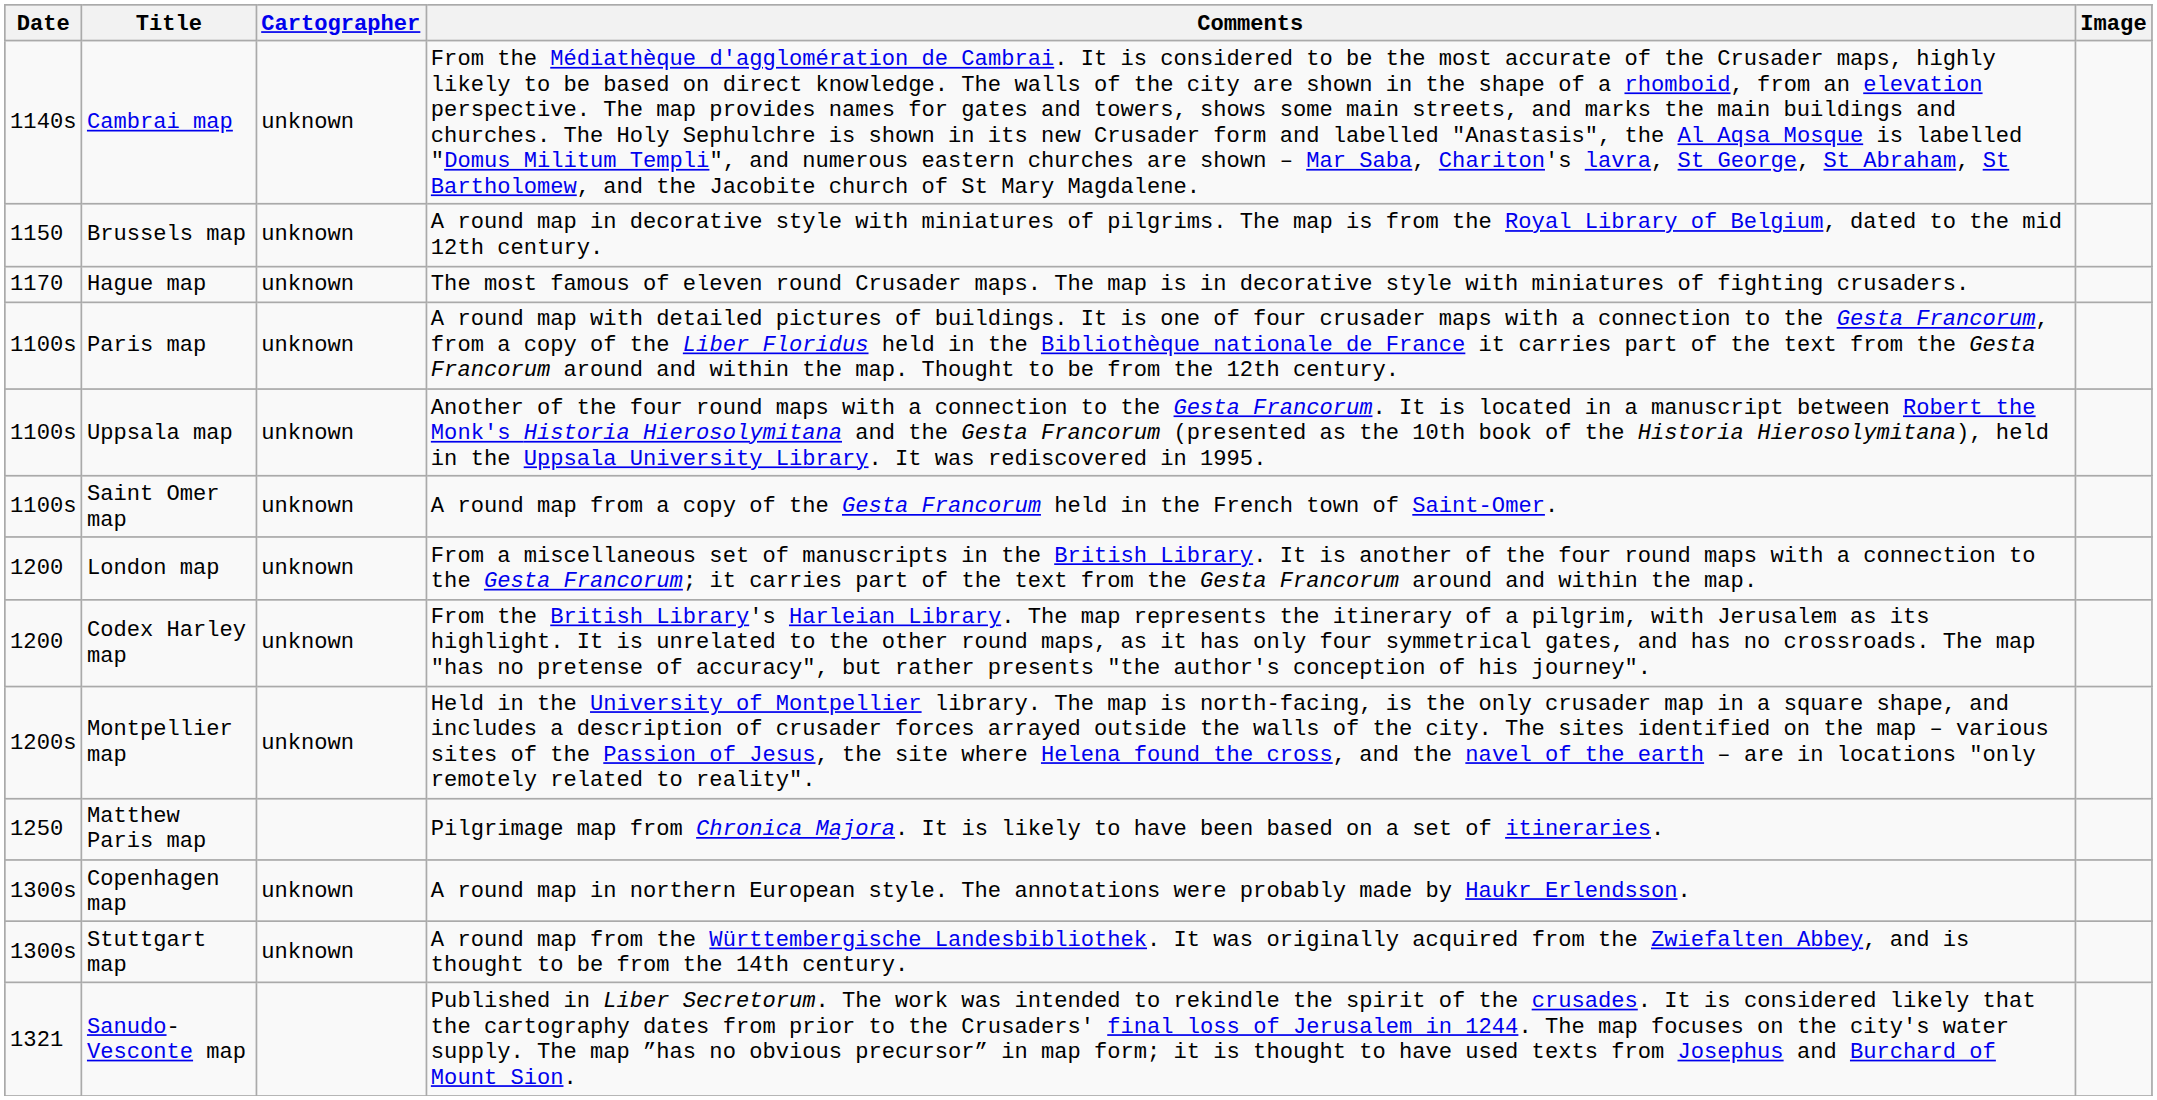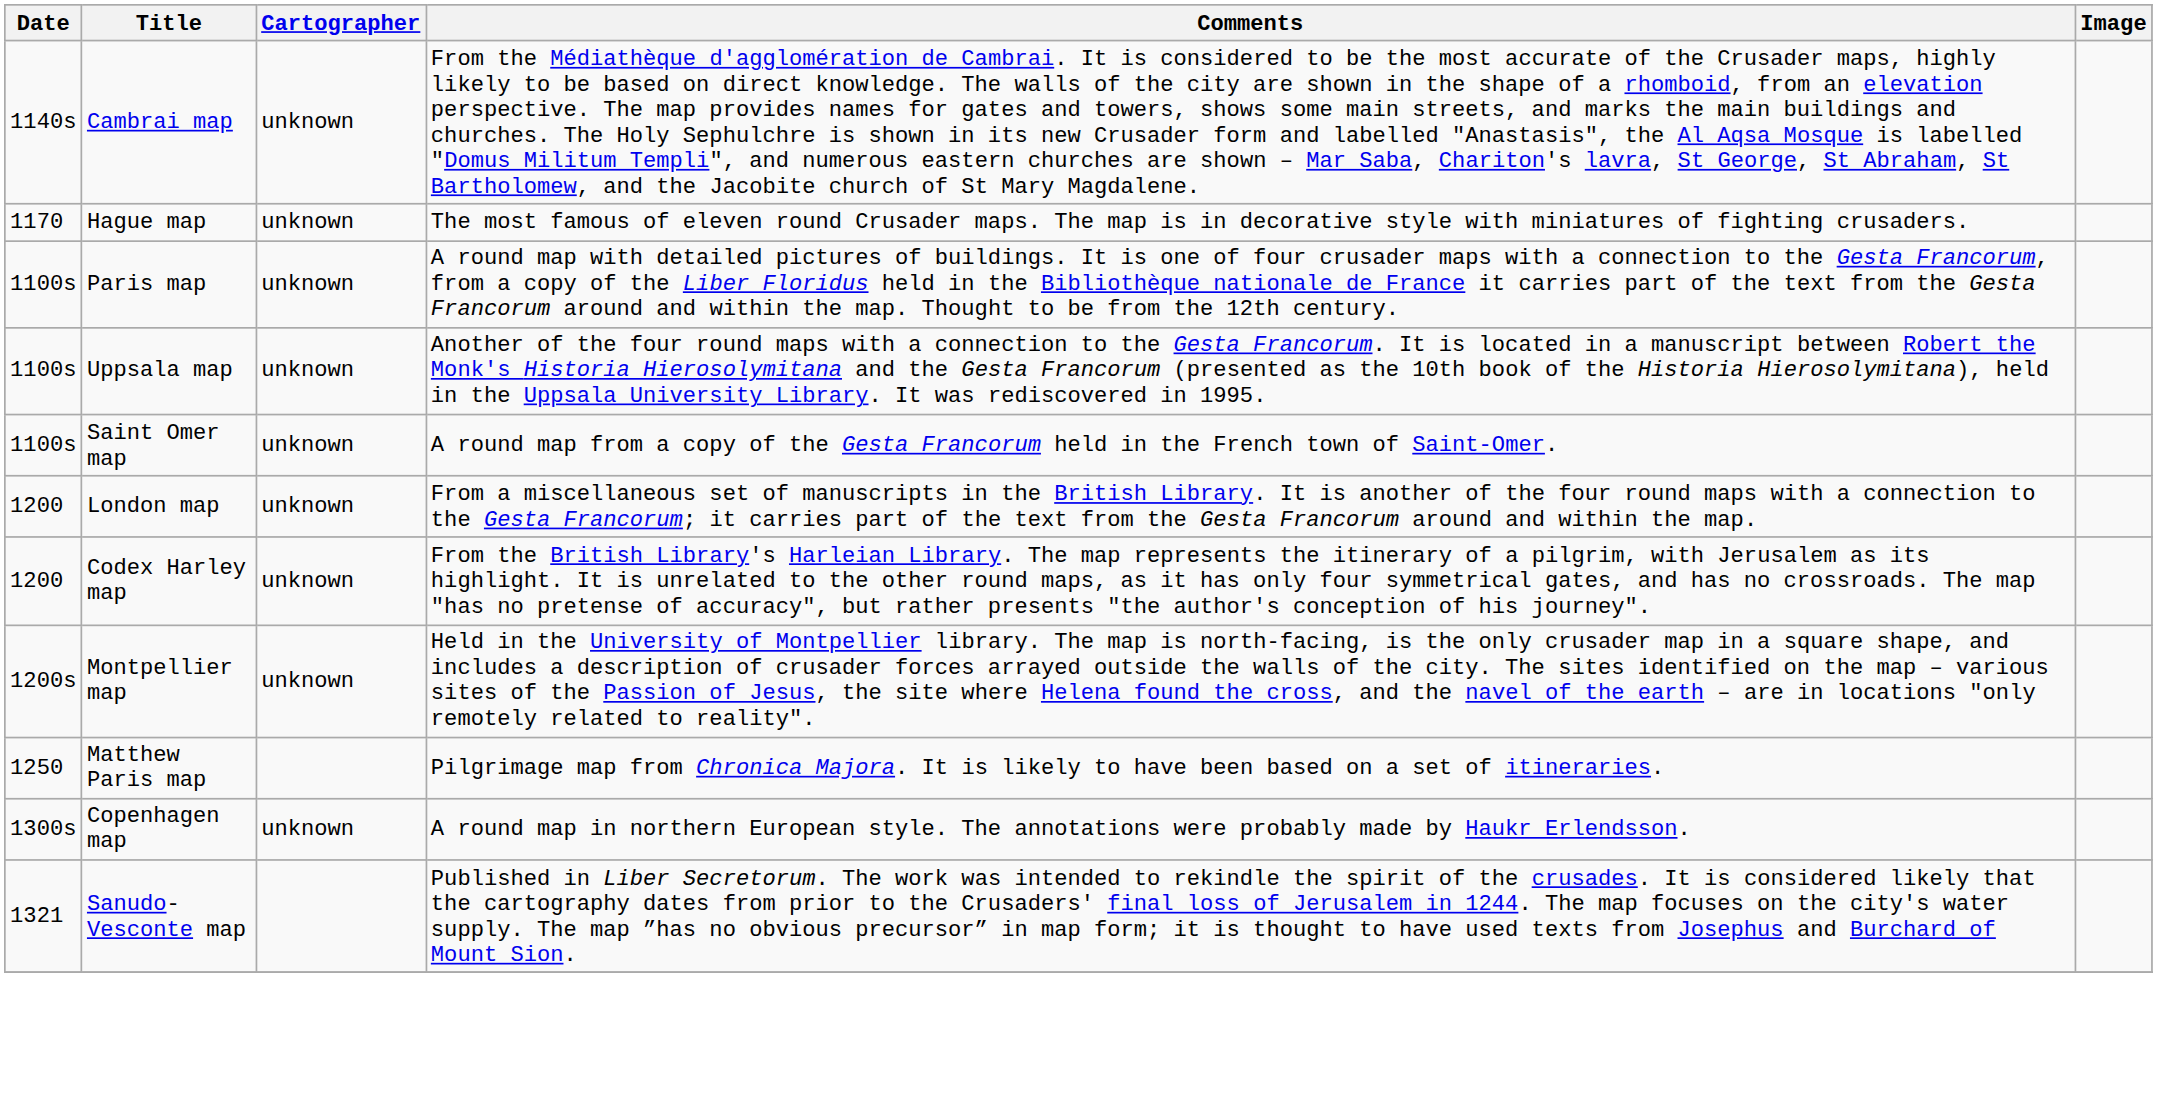 <table class="wikitable sortable" border="1" width="100%">
 <tr>
 <th scope="col">Date</th>
 <th scope="col">Title</th>
 <th scope="col"><a href='#'>Cartographer</a></th>
 <th scope="col">Comments</th>
 <th scope="col" class=unsortable>Image</th>
 </tr>
 <tr>
 <td>1140s</td>
 <td><a href='#'>Cambrai map</a></td>
 <td>unknown</td>
 <td>From the <a href='#'>Médiathèque d'agglomération de Cambrai</a>. It is considered to be the most accurate of the Crusader maps, highly likely to be based on direct knowledge. The walls of the city are shown in the shape of a <a href='#'>rhomboid</a>, from an <a href='#'>elevation</a> perspective. The map provides names for gates and towers, shows some main streets, and marks the main buildings and churches. The Holy Sephulchre is shown in its new Crusader form and labelled "Anastasis", the <a href='#'>Al Aqsa Mosque</a> is labelled "<a href='#'>Domus Militum Templi</a>", and numerous eastern churches are shown – <a href='#'>Mar Saba</a>, <a href='#'>Chariton</a>'s <a href='#'>lavra</a>, <a href='#'>St George</a>, <a href='#'>St Abraham</a>, <a href='#'>St Bartholomew</a>, and the Jacobite church of St Mary Magdalene.</td>
-<td></td>
-</tr>
-<tr>
-<td> 1150</td>
-<td>Brussels map</td>
-<td>unknown</td>
-<td>A round map in decorative style with miniatures of pilgrims. The map is from the <a href='#'>Royal Library of Belgium</a>, dated to the mid 12th century.</td>
 <td></td>
 </tr>
 <tr>
 <td> 1170</td>
 <td>Hague map</td>
 <td>unknown</td>
 <td>The most famous of eleven round Crusader maps. The map is in decorative style with miniatures of fighting crusaders.</td>
 <td></td>
 </tr>
 <tr>
 <td>1100s</td>
 <td>Paris map</td>
 <td>unknown</td>
 <td>A round map with detailed pictures of buildings. It is one of four crusader maps with a connection to the <em><a href='#'>Gesta Francorum</a></em>, from a copy of the <em><a href='#'>Liber Floridus</a></em> held in the <a href='#'>Bibliothèque nationale de France</a> it carries part of the text from the <em>Gesta Francorum</em> around and within the map. Thought to be from the 12th century.</td>
 <td></td>
 </tr>
 <tr>
 <td>1100s</td>
 <td>Uppsala map</td>
 <td>unknown</td>
 <td>Another of the four round maps with a connection to the <em><a href='#'>Gesta Francorum</a></em>. It is located in a manuscript between <a href='#'>Robert the Monk's <em>Historia Hierosolymitana</em></a> and the <em>Gesta Francorum</em> (presented as the 10th book of the <em>Historia Hierosolymitana</em>), held in the <a href='#'>Uppsala University Library</a>. It was rediscovered in 1995.</td>
 <td></td>
 </tr>
 <tr>
 <td>1100s</td>
 <td>Saint Omer map</td>
 <td>unknown</td>
 <td>A round map from a copy of the <em><a href='#'>Gesta Francorum</a></em> held in the French town of <a href='#'>Saint-Omer</a>.</td>
 <td></td>
 </tr>
 <tr>
 <td> 1200</td>
 <td>London map</td>
 <td>unknown</td>
 <td>From a miscellaneous set of manuscripts in the <a href='#'>British Library</a>. It is another of the four round maps with a connection to the <em><a href='#'>Gesta Francorum</a></em>; it carries part of the text from the <em>Gesta Francorum</em> around and within the map.</td>
 <td></td>
 </tr>
 <tr>
 <td> 1200</td>
 <td>Codex Harley map</td>
 <td>unknown</td>
 <td>From the <a href='#'>British Library</a>'s <a href='#'>Harleian Library</a>. The map represents the itinerary of a pilgrim, with Jerusalem as its highlight. It is unrelated to the other round maps, as it has only four symmetrical gates, and has no crossroads. The map "has no pretense of accuracy", but rather presents "the author's conception of his journey".</td>
 <td></td>
 </tr>
 <tr>
 <td> 1200s</td>
 <td>Montpellier map</td>
 <td>unknown</td>
 <td>Held in the <a href='#'>University of Montpellier</a> library. The map is north-facing, is the only crusader map in a square shape, and includes a description of crusader forces arrayed outside the walls of the city. The sites identified on the map – various sites of the <a href='#'>Passion of Jesus</a>, the site where <a href='#'>Helena found the cross</a>, and the <a href='#'>navel of the earth</a> – are in locations "only remotely related to reality".</td>
 <td></td>
 </tr>
 <tr>
 <td> 1250</td>
 <td>Matthew Paris map</td>
 <td></td>
 <td>Pilgrimage map from <em><a href='#'>Chronica Majora</a></em>. It is likely to have been based on a set of <a href='#'>itineraries</a>.</td>
 <td></td>
 </tr>
 <tr>
 <td>1300s</td>
 <td>Copenhagen map</td>
 <td>unknown</td>
 <td>A round map in northern European style. The annotations were probably made by <a href='#'>Haukr Erlendsson</a>.</td>
 <td></td>
 </tr>
 <tr>
-<td>1300s</td>
-<td>Stuttgart map</td>
-<td>unknown</td>
-<td>A round map from the <a href='#'>Württembergische Landesbibliothek</a>. It was originally acquired from the <a href='#'>Zwiefalten Abbey</a>, and is thought to be from the 14th century.</td>
-<td></td>
-</tr>
-<tr>
 <td>1321</td>
 <td><a href='#'>Sanudo</a>-<a href='#'>Vesconte</a> map</td>
 <td></td>
 <td>Published in <em>Liber Secretorum</em>. The  work was intended to rekindle the spirit of the <a href='#'>crusades</a>. It is considered likely that the cartography dates from prior to the Crusaders' <a href='#'>final loss of Jerusalem in 1244</a>. The map focuses on the city's water supply. The map ”has no obvious precursor” in map form; it is thought to have used texts from <a href='#'>Josephus</a> and <a href='#'>Burchard of Mount Sion</a>.</td>
 <td></td>
 </tr>
 <tr>
 </tr>
 </table>
